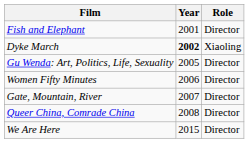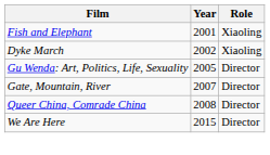 <table class="wikitable">
 <tr>
 <th>Film</th>
 <th>Year</th>
 <th>Role</th>
 </tr>
 <tr>
 <td><em><a href='#'>Fish and Elephant</a></em></td>
 <td>2001</td>
-<td>Director</td>
+<td>Xiaoling</td>
 </tr>
 <tr>
 <td><em>Dyke March</em></td>
-<td><strong>2002</strong></td>
+<td>2002</td>
 <td>Xiaoling</td>
 </tr>
 <tr>
 <td><em><a href='#'>Gu Wenda</a>: Art, Politics, Life, Sexuality</em></td>
 <td>2005</td>
-<td>Director</td>
-</tr>
-<tr>
-<td><em>Women Fifty Minutes</em></td>
-<td>2006</td>
 <td>Director</td>
 </tr>
 <tr>
 <td><em>Gate, Mountain, River</em></td>
 <td>2007</td>
 <td>Director</td>
 </tr>
 <tr>
 <td><em><a href='#'>Queer China, Comrade China</a></em></td>
 <td>2008</td>
 <td>Director</td>
 </tr>
 <tr>
 <td><em>We Are Here</em></td>
 <td>2015</td>
 <td>Director</td>
 </tr>
 </table>
